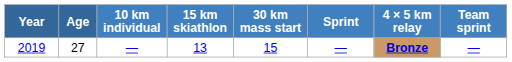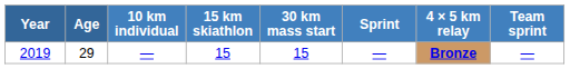 <table class="wikitable" style="font-size:95%; text-align:center; border:grey solid 1px; border-collapse:collapse; background:#ffffff;">
 <tr>
 <th style="background-color:#369; color:white; width:60px;"> Year </th>
 <th style="background-color:#369; color:white; width:40px;"> Age </th>
 <th style="background-color:#4180be; color:white; width:75px;"> 10 km <br> individual </th>
 <th style="background-color:#4180be; color:white; width:75px;"> 15 km <br> skiathlon </th>
 <th style="background-color:#4180be; color:white; width:75px;"> 30 km <br> mass start </th>
 <th style="background-color:#4180be; color:white; width:75px;"> Sprint </th>
 <th style="background-color:#4180be; color:white; width:75px;"> 4 × 5 km <br> relay </th>
 <th style="background-color:#4180be; color:white; width:75px;"> Team <br> sprint </th>
 </tr>
 <tr>
 <td><a href='#'>2019</a></td>
-<td>27</td>
+<td>29</td>
 <td><a href='#'>—</a></td>
-<td><a href='#'>13</a></td>
+<td><a href='#'>15</a></td>
 <td><a href='#'>15</a></td>
 <td><a href='#'>—</a></td>
 <td style="background-color: #C96;"><a href='#'><strong>Bronze</strong></a></td>
 <td><a href='#'>—</a></td>
 </tr>
 </table>
